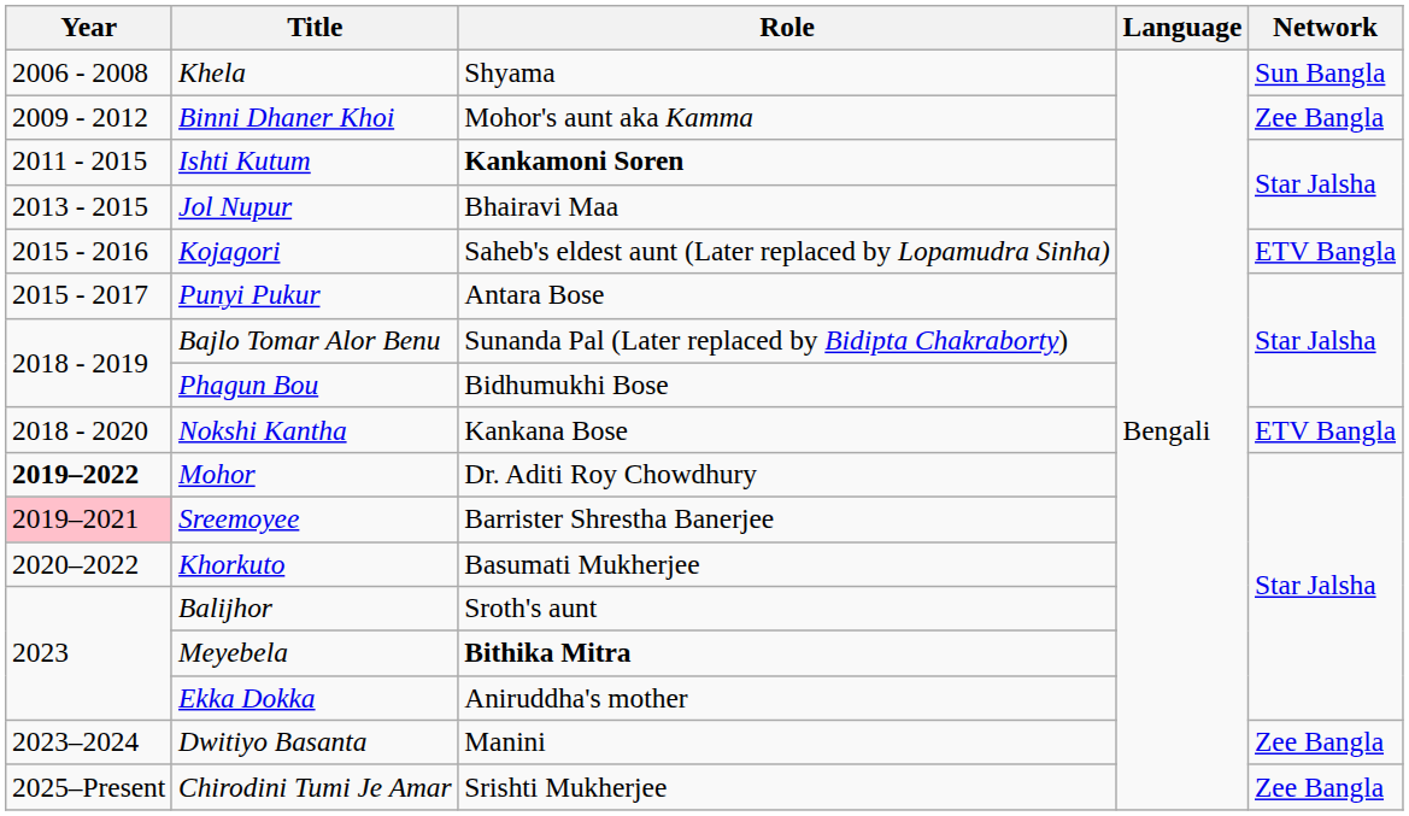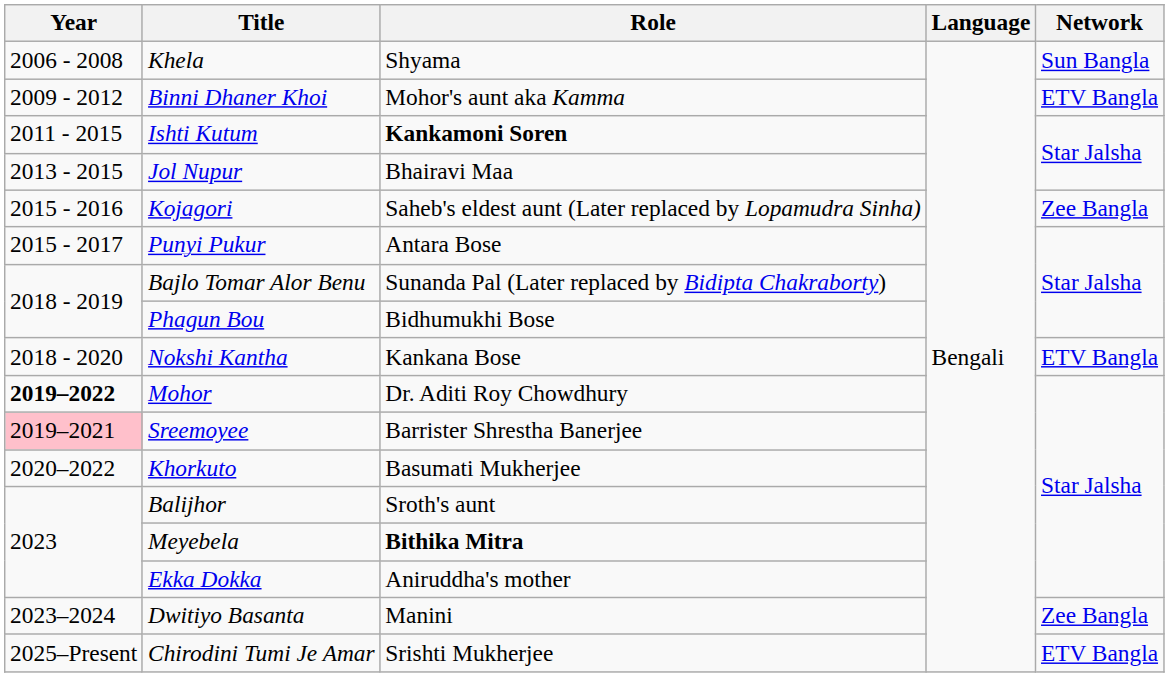 <table class="wikitable">
 <tr>
 <th>Year</th>
 <th>Title</th>
 <th>Role</th>
 <th>Language</th>
 <th>Network</th>
 </tr>
 <tr>
 <td>2006 - 2008</td>
 <td><em>Khela</em></td>
 <td>Shyama</td>
 <td rowspan="18">Bengali</td>
 <td><a href='#'>Sun Bangla</a></td>
 </tr>
 <tr>
 <td>2009 - 2012</td>
 <td><em><a href='#'>Binni Dhaner Khoi</a></em></td>
 <td>Mohor's aunt aka <em>Kamma</em></td>
-<td><a href='#'>Zee Bangla</a></td>
+<td><a href='#'>ETV Bangla</a></td>
 </tr>
 <tr>
 <td>2011 - 2015</td>
 <td><em><a href='#'>Ishti Kutum</a></em></td>
 <td><strong>Kankamoni Soren</strong></td>
 <td rowspan="2"><a href='#'>Star Jalsha</a></td>
 </tr>
 <tr>
 <td>2013 - 2015</td>
 <td><em><a href='#'>Jol Nupur</a></em></td>
 <td>Bhairavi Maa</td>
 </tr>
 <tr>
 <td>2015 - 2016</td>
 <td><em><a href='#'>Kojagori</a></em></td>
 <td>Saheb's eldest aunt (Later replaced by <em>Lopamudra Sinha)</em></td>
-<td><a href='#'>ETV Bangla</a></td>
+<td><a href='#'>Zee Bangla</a></td>
 </tr>
 <tr>
 <td>2015 - 2017</td>
 <td><em><a href='#'>Punyi Pukur</a></em></td>
 <td>Antara Bose</td>
 <td rowspan="3"><a href='#'>Star Jalsha</a></td>
 </tr>
 <tr>
 <td rowspan="2">2018 - 2019</td>
 <td><em>Bajlo Tomar Alor Benu</em></td>
 <td>Sunanda Pal (Later replaced by <em><a href='#'>Bidipta Chakraborty</a></em>)</td>
 </tr>
 <tr>
 <td><em><a href='#'>Phagun Bou</a></em></td>
 <td>Bidhumukhi Bose</td>
 </tr>
 <tr>
 <td>2018 - 2020</td>
 <td><em><a href='#'>Nokshi Kantha</a></em></td>
 <td>Kankana Bose</td>
 <td><a href='#'>ETV Bangla</a></td>
 </tr>
 <tr>
 <td><strong>2019–2022</strong></td>
 <td><a href='#'> <em>Mohor</em></a></td>
 <td>Dr. Aditi Roy Chowdhury</td>
 <td rowspan="6"><a href='#'>Star Jalsha</a></td>
 </tr>
 <tr>
 <td style="background: pink;">2019–2021</td>
 <td><em><a href='#'>Sreemoyee</a></em></td>
 <td>Barrister Shrestha Banerjee</td>
 </tr>
 <tr>
 <td>2020–2022</td>
 <td><em><a href='#'>Khorkuto</a></em></td>
 <td>Basumati Mukherjee</td>
 </tr>
 <tr>
 <td rowspan="3">2023</td>
 <td><em>Balijhor</em></td>
 <td>Sroth's aunt</td>
 </tr>
 <tr>
 <td><em>Meyebela</em></td>
 <td><strong>Bithika Mitra</strong></td>
 </tr>
 <tr>
 <td><em><a href='#'>Ekka Dokka</a></em></td>
 <td>Aniruddha's mother</td>
 </tr>
 <tr>
 <td>2023–2024</td>
 <td><em>Dwitiyo Basanta</em></td>
 <td>Manini</td>
 <td><a href='#'>Zee Bangla</a></td>
 </tr>
 <tr>
 <td>2025–Present</td>
 <td><em>Chirodini Tumi Je Amar</em></td>
 <td>Srishti Mukherjee</td>
-<td><a href='#'>Zee Bangla</a></td>
+<td><a href='#'>ETV Bangla</a></td>
 </tr>
 </table>
